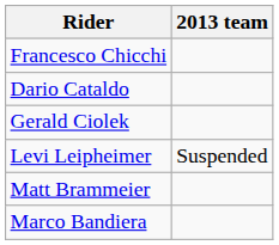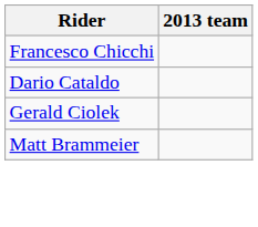 <table class="wikitable">
 <tr>
 <th>Rider</th>
 <th>2013 team</th>
 </tr>
 <tr>
 <td><a href='#'>Francesco Chicchi</a></td>
 <td></td>
 </tr>
 <tr>
 <td><a href='#'>Dario Cataldo</a></td>
 <td></td>
 </tr>
 <tr>
 <td><a href='#'>Gerald Ciolek</a></td>
 <td></td>
 </tr>
 <tr>
-<td><a href='#'>Levi Leipheimer</a></td>
-<td>Suspended</td>
-</tr>
-<tr>
 <td><a href='#'>Matt Brammeier</a></td>
 <td></td>
 </tr>
-<tr>
-<td><a href='#'>Marco Bandiera</a></td>
-<td></td>
-</tr>
 </table>
